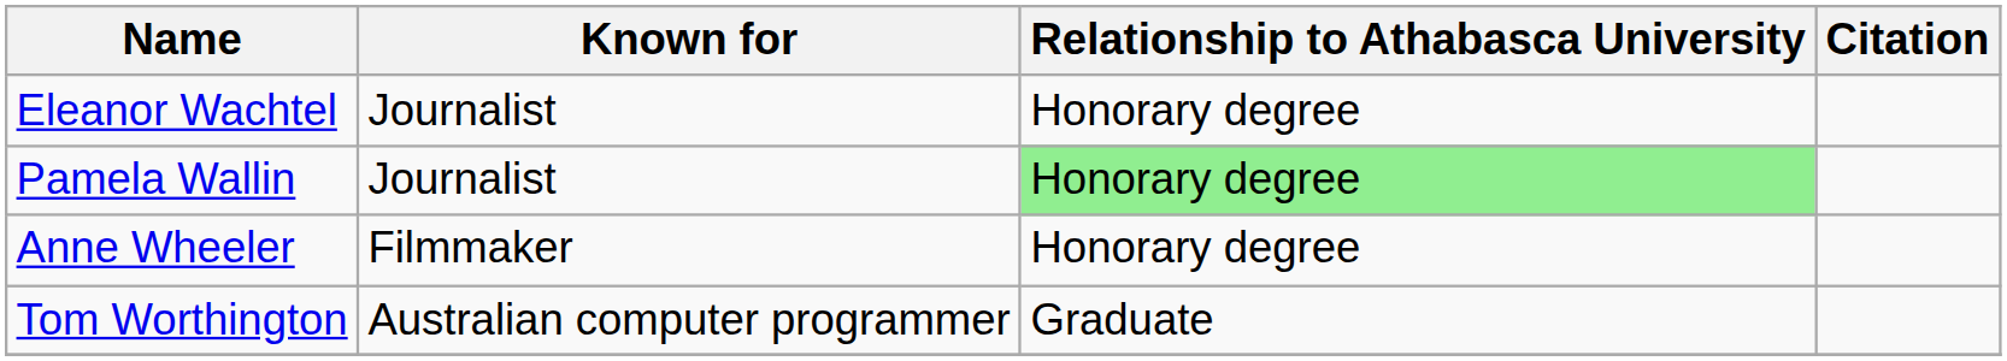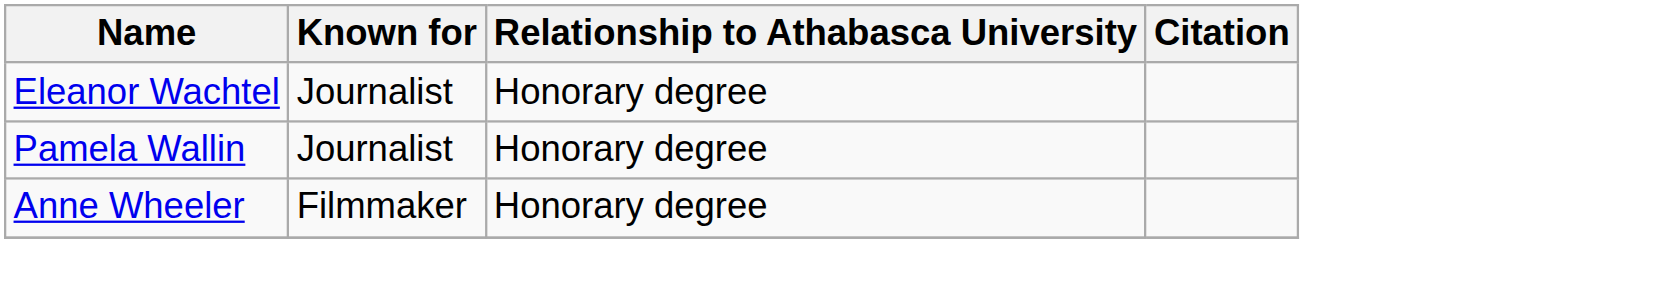 <table class="wikitable">
 <tr>
 <th>Name</th>
 <th>Known for</th>
 <th>Relationship to Athabasca University</th>
 <th>Citation</th>
 </tr>
 <tr>
 <td><a href='#'>Eleanor Wachtel</a></td>
 <td>Journalist</td>
 <td>Honorary degree</td>
 <td></td>
 </tr>
 <tr>
 <td><a href='#'>Pamela Wallin</a></td>
 <td>Journalist</td>
-<td style="background: lightgreen;">Honorary degree</td>
+<td>Honorary degree</td>
 <td></td>
 </tr>
 <tr>
 <td><a href='#'>Anne Wheeler</a></td>
 <td>Filmmaker</td>
 <td>Honorary degree</td>
 <td></td>
 </tr>
 <tr>
-<td><a href='#'>Tom Worthington</a></td>
-<td>Australian computer programmer</td>
-<td>Graduate</td>
-<td></td>
-</tr>
-<tr>
 </tr>
 </table>
